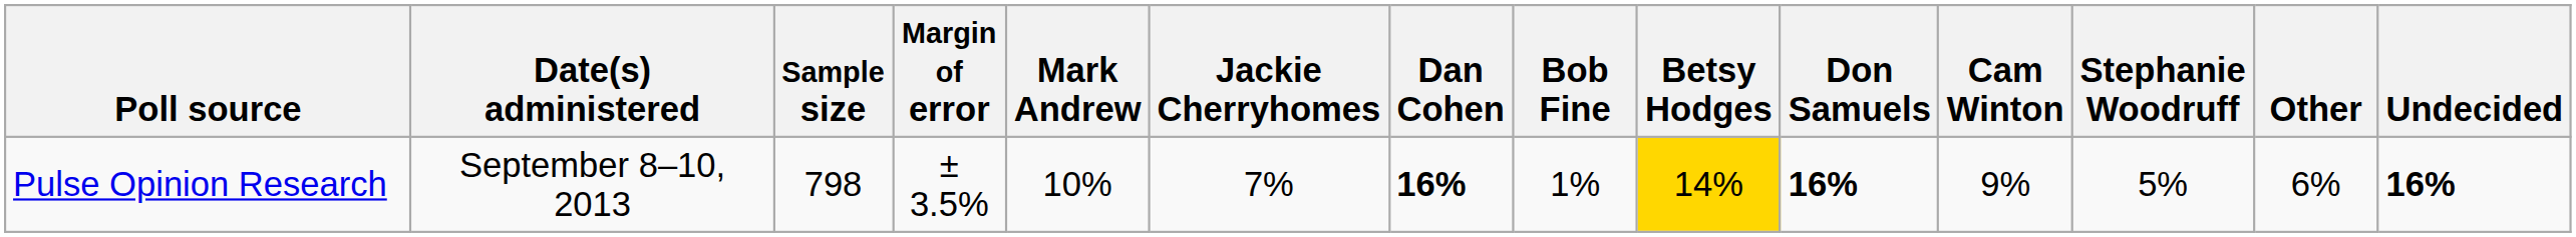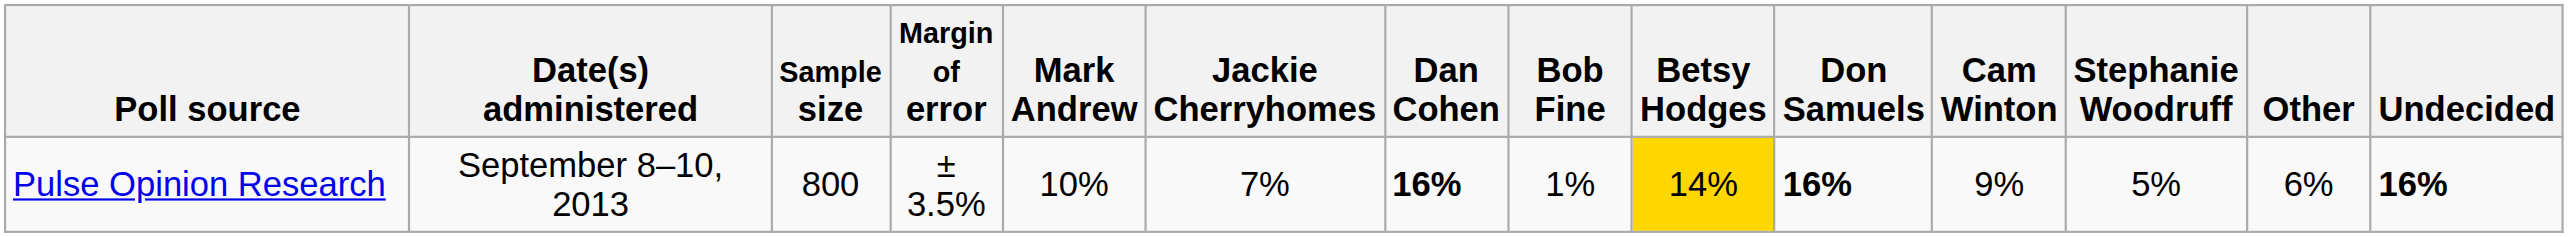 <table class="wikitable">
 <tr valign= bottom>
 <th style="width:180px;">Poll source</th>
 <th style="width:160px;">Date(s)<br>administered</th>
 <th style="width:20px;"><small>Sample</small><br>size</th>
 <th style="width:45px;"><small>Margin of</small><br>error</th>
 <th style="width:50px;">Mark<br>Andrew</th>
 <th style="width:50px;">Jackie<br>Cherryhomes</th>
 <th style="width:50px;">Dan<br>Cohen</th>
 <th style="width:50px;">Bob<br>Fine</th>
 <th style="width:50px;">Betsy<br>Hodges</th>
 <th style="width:50px;">Don<br>Samuels</th>
 <th style="width:50px;">Cam<br>Winton</th>
 <th style="width:50px;">Stephanie<br>Woodruff</th>
 <th style="width:50px;">Other</th>
 <th style="width:50px;">Undecided</th>
 </tr>
 <tr>
 <td><a href='#'>Pulse Opinion Research</a></td>
 <td align=center>September 8–10, 2013</td>
-<td align=center>798</td>
+<td align=center>800</td>
 <td align=center>± 3.5%</td>
 <td align=center>10%</td>
 <td align=center>7%</td>
 <td><strong>16%</strong></td>
 <td align=center>1%</td>
 <td align=center style="background: gold;">14%</td>
 <td><strong>16%</strong></td>
 <td align=center>9%</td>
 <td align=center>5%</td>
 <td align=center>6%</td>
 <td><strong>16%</strong></td>
 </tr>
 </table>
